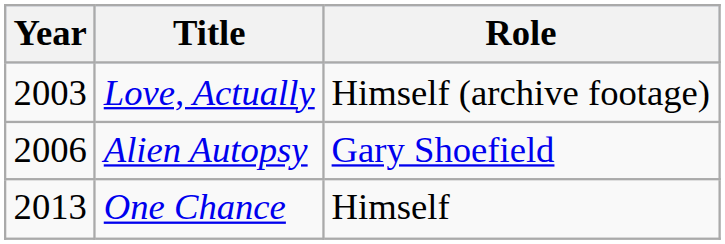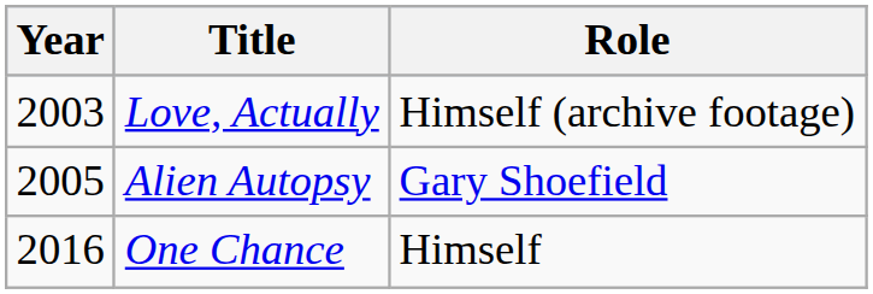 <table class="wikitable">
 <tr style="background:#b0c4de; text-align:center;">
 <th>Year</th>
 <th>Title</th>
 <th>Role</th>
 </tr>
 <tr>
 <td>2003</td>
 <td><em><a href='#'>Love, Actually</a></em></td>
 <td>Himself (archive footage)</td>
 </tr>
 <tr>
-<td>2006</td>
+<td>2005</td>
 <td><em><a href='#'> Alien Autopsy</a></em></td>
 <td><a href='#'>Gary Shoefield</a></td>
 </tr>
 <tr>
-<td>2013</td>
+<td>2016</td>
 <td><em><a href='#'>One Chance</a></em></td>
 <td>Himself</td>
 </tr>
 </table>
